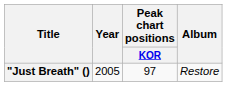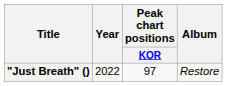 <table class="wikitable plainrowheaders" style="text-align:center">
 <tr>
 <th scope="col" rowspan="2">Title</th>
 <th scope="col" rowspan="2">Year</th>
 <th scope="col">Peak chart positions</th>
 <th scope="col" rowspan="2">Album</th>
 </tr>
 <tr>
 <th scope="col" style="font-size:90%; width:2.5em"><a href='#'>KOR</a><br></th>
 </tr>
 <tr>
 <th scope="row">"Just Breath" ()</th>
-<td>2005</td>
+<td>2022</td>
 <td>97</td>
 <td><em>Restore</em></td>
 </tr>
 </table>
